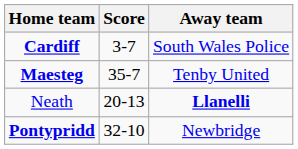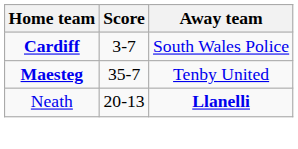 <table class="wikitable" style="text-align: center">
 <tr>
 <th>Home team</th>
 <th>Score</th>
 <th>Away team</th>
 </tr>
 <tr>
 <td><strong><a href='#'>Cardiff</a></strong></td>
 <td>3-7</td>
 <td><a href='#'>South Wales Police</a></td>
 </tr>
 <tr>
 <td><strong><a href='#'>Maesteg</a></strong></td>
 <td>35-7</td>
 <td><a href='#'>Tenby United</a></td>
 </tr>
 <tr>
 <td><a href='#'>Neath</a></td>
 <td>20-13</td>
 <td><strong><a href='#'>Llanelli</a></strong></td>
 </tr>
-<tr>
-<td><strong><a href='#'>Pontypridd</a></strong></td>
-<td>32-10</td>
-<td><a href='#'>Newbridge</a></td>
-</tr>
 </table>
